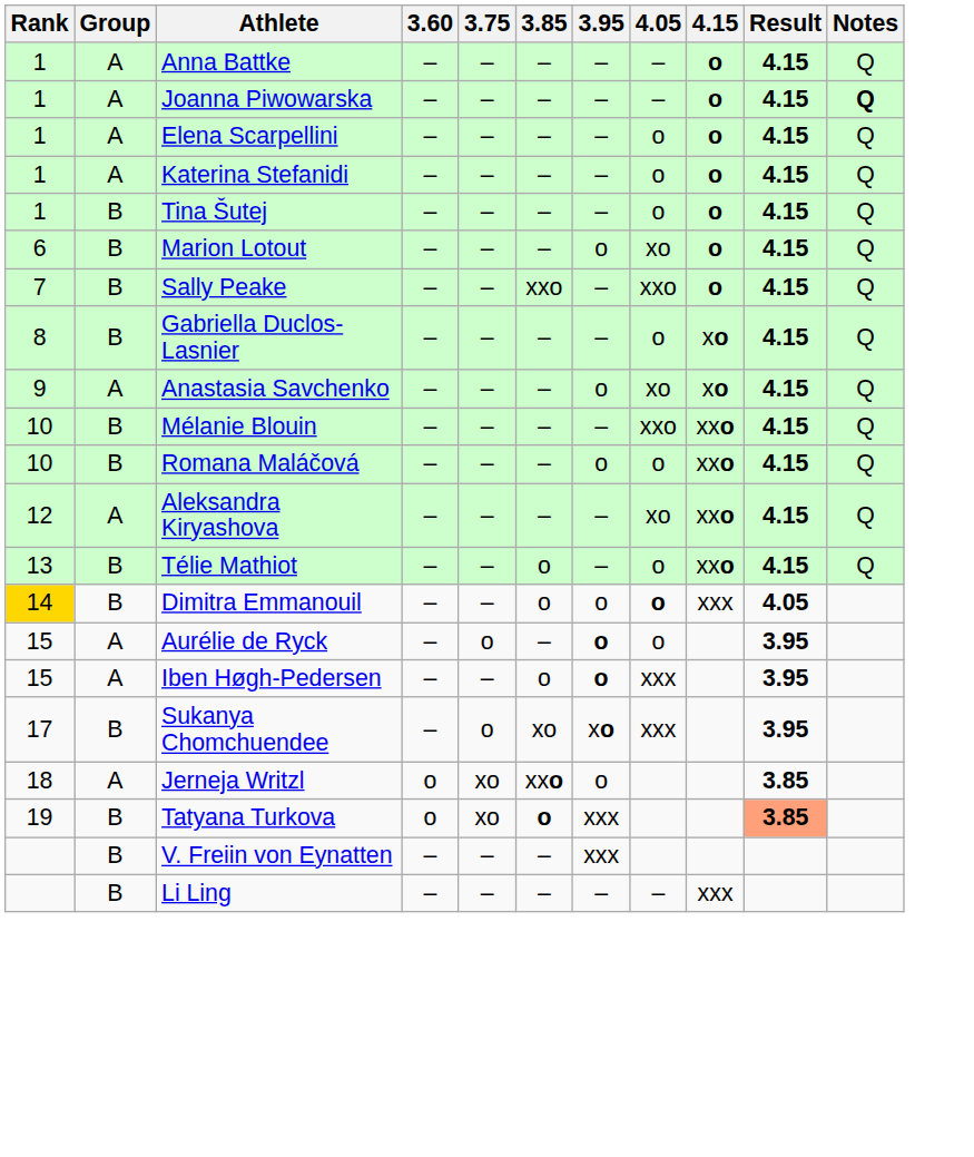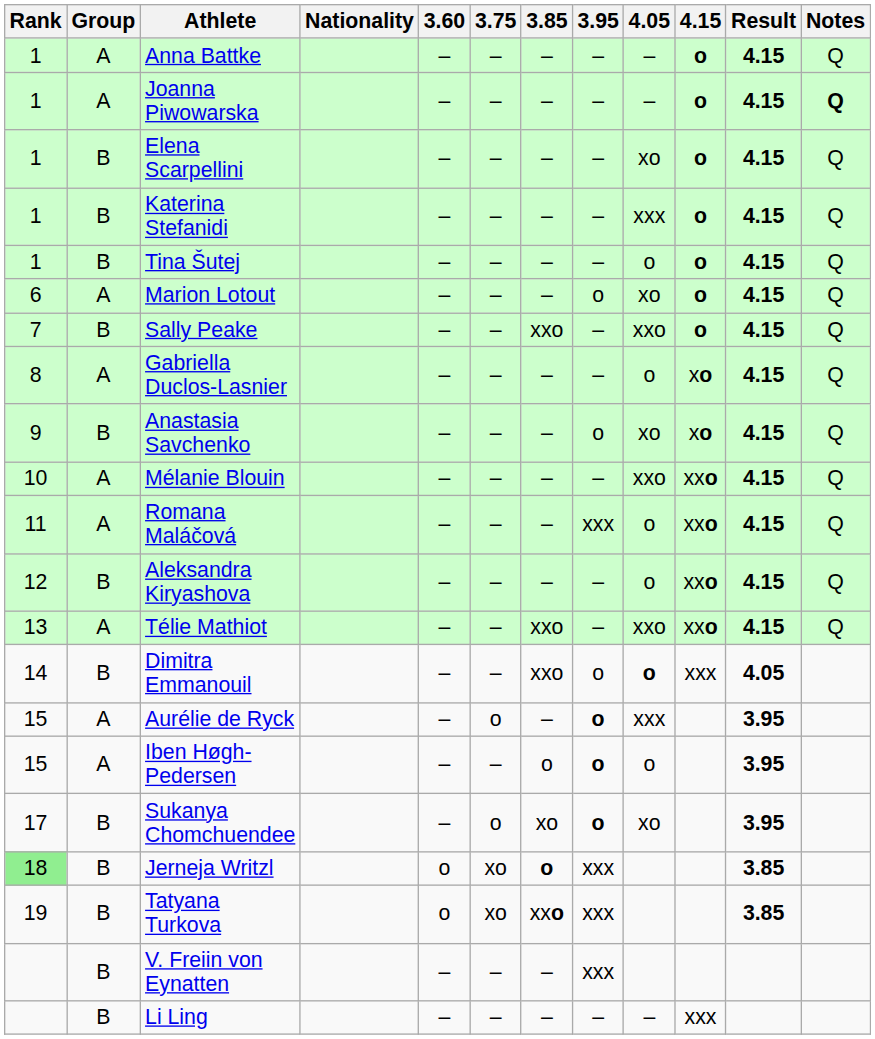 <table class="wikitable sortable" style="text-align:center">
 <tr>
 <th>Rank</th>
 <th>Group</th>
 <th>Athlete</th>
+<th>Nationality</th>
 <th>3.60</th>
 <th>3.75</th>
 <th>3.85</th>
 <th>3.95</th>
 <th>4.05</th>
 <th>4.15</th>
 <th>Result</th>
 <th>Notes</th>
 </tr>
 <tr bgcolor=ccffcc>
 <td>1</td>
 <td>A</td>
 <td align="left"><a href='#'>Anna Battke</a></td>
+<td align=left></td>
 <td>–</td>
 <td>–</td>
 <td>–</td>
 <td>–</td>
 <td>–</td>
 <td><strong>o</strong></td>
 <td><strong>4.15</strong></td>
 <td>Q</td>
 </tr>
 <tr bgcolor=ccffcc>
 <td>1</td>
 <td>A</td>
 <td align="left"><a href='#'>Joanna Piwowarska</a></td>
+<td align=left></td>
 <td>–</td>
 <td>–</td>
 <td>–</td>
 <td>–</td>
 <td>–</td>
 <td><strong>o</strong></td>
 <td><strong>4.15</strong></td>
 <td><strong>Q</strong></td>
 </tr>
 <tr bgcolor=ccffcc>
 <td>1</td>
-<td>A</td>
+<td>B</td>
 <td align="left"><a href='#'>Elena Scarpellini</a></td>
+<td align=left></td>
 <td>–</td>
 <td>–</td>
 <td>–</td>
 <td>–</td>
-<td>o</td>
+<td>xo</td>
 <td><strong>o</strong></td>
 <td><strong>4.15</strong></td>
 <td>Q</td>
 </tr>
 <tr bgcolor=ccffcc>
 <td>1</td>
-<td>A</td>
+<td>B</td>
 <td align="left"><a href='#'>Katerina Stefanidi</a></td>
+<td align=left></td>
 <td>–</td>
 <td>–</td>
 <td>–</td>
 <td>–</td>
-<td>o</td>
+<td>xxx</td>
 <td><strong>o</strong></td>
 <td><strong>4.15</strong></td>
 <td>Q</td>
 </tr>
 <tr bgcolor=ccffcc>
 <td>1</td>
 <td>B</td>
 <td align="left"><a href='#'>Tina Šutej</a></td>
+<td align=left></td>
 <td>–</td>
 <td>–</td>
 <td>–</td>
 <td>–</td>
 <td>o</td>
 <td><strong>o</strong></td>
 <td><strong>4.15</strong></td>
 <td>Q</td>
 </tr>
 <tr bgcolor=ccffcc>
 <td>6</td>
-<td>B</td>
+<td>A</td>
 <td align="left"><a href='#'>Marion Lotout</a></td>
+<td align=left></td>
 <td>–</td>
 <td>–</td>
 <td>–</td>
 <td>o</td>
 <td>xo</td>
 <td><strong>o</strong></td>
 <td><strong>4.15</strong></td>
 <td>Q</td>
 </tr>
 <tr bgcolor=ccffcc>
 <td>7</td>
 <td>B</td>
 <td align="left"><a href='#'>Sally Peake</a></td>
+<td align=left></td>
 <td>–</td>
 <td>–</td>
 <td>xxo</td>
 <td>–</td>
 <td>xxo</td>
 <td><strong>o</strong></td>
 <td><strong>4.15</strong></td>
 <td>Q</td>
 </tr>
 <tr bgcolor=ccffcc>
 <td>8</td>
-<td>B</td>
+<td>A</td>
 <td align="left"><a href='#'>Gabriella Duclos-Lasnier</a></td>
+<td align=left></td>
 <td>–</td>
 <td>–</td>
 <td>–</td>
 <td>–</td>
 <td>o</td>
 <td>x<strong>o</strong></td>
 <td><strong>4.15</strong></td>
 <td>Q</td>
 </tr>
 <tr bgcolor=ccffcc>
 <td>9</td>
-<td>A</td>
+<td>B</td>
 <td align="left"><a href='#'>Anastasia Savchenko</a></td>
+<td align=left></td>
 <td>–</td>
 <td>–</td>
 <td>–</td>
 <td>o</td>
 <td>xo</td>
 <td>x<strong>o</strong></td>
 <td><strong>4.15</strong></td>
 <td>Q</td>
 </tr>
 <tr bgcolor=ccffcc>
 <td>10</td>
-<td>B</td>
+<td>A</td>
 <td align="left"><a href='#'>Mélanie Blouin</a></td>
+<td align=left></td>
 <td>–</td>
 <td>–</td>
 <td>–</td>
 <td>–</td>
 <td>xxo</td>
 <td>xx<strong>o</strong></td>
 <td><strong>4.15</strong></td>
 <td>Q</td>
 </tr>
 <tr bgcolor=ccffcc>
-<td>10</td>
-<td>B</td>
+<td>11</td>
+<td>A</td>
 <td align="left"><a href='#'>Romana Maláčová</a></td>
+<td align=left></td>
 <td>–</td>
 <td>–</td>
 <td>–</td>
-<td>o</td>
+<td>xxx</td>
 <td>o</td>
 <td>xx<strong>o</strong></td>
 <td><strong>4.15</strong></td>
 <td>Q</td>
 </tr>
 <tr bgcolor=ccffcc>
 <td>12</td>
-<td>A</td>
+<td>B</td>
 <td align="left"><a href='#'>Aleksandra Kiryashova</a></td>
+<td align=left></td>
 <td>–</td>
 <td>–</td>
 <td>–</td>
 <td>–</td>
-<td>xo</td>
+<td>o</td>
 <td>xx<strong>o</strong></td>
 <td><strong>4.15</strong></td>
 <td>Q</td>
 </tr>
 <tr bgcolor=ccffcc>
 <td>13</td>
-<td>B</td>
+<td>A</td>
 <td align="left"><a href='#'>Télie Mathiot</a></td>
+<td align=left></td>
 <td>–</td>
 <td>–</td>
-<td>o</td>
+<td>xxo</td>
 <td>–</td>
-<td>o</td>
+<td>xxo</td>
 <td>xx<strong>o</strong></td>
 <td><strong>4.15</strong></td>
 <td>Q</td>
 </tr>
 <tr>
-<td style="background: gold;">14</td>
+<td>14</td>
 <td>B</td>
 <td align="left"><a href='#'>Dimitra Emmanouil</a></td>
+<td align=left></td>
 <td>–</td>
 <td>–</td>
-<td>o</td>
+<td>xxo</td>
 <td>o</td>
 <td><strong>o</strong></td>
 <td>xxx</td>
 <td><strong>4.05</strong></td>
 <td></td>
 </tr>
 <tr>
 <td>15</td>
 <td>A</td>
 <td align="left"><a href='#'>Aurélie de Ryck</a></td>
+<td align=left></td>
 <td>–</td>
 <td>o</td>
 <td>–</td>
 <td><strong>o</strong></td>
-<td>o</td>
+<td>xxx</td>
 <td></td>
 <td><strong>3.95</strong></td>
 <td></td>
 </tr>
 <tr>
 <td>15</td>
 <td>A</td>
 <td align="left"><a href='#'>Iben Høgh-Pedersen</a></td>
+<td align=left></td>
 <td>–</td>
 <td>–</td>
 <td>o</td>
 <td><strong>o</strong></td>
-<td>xxx</td>
+<td>o</td>
 <td></td>
 <td><strong>3.95</strong></td>
 <td></td>
 </tr>
 <tr>
 <td>17</td>
 <td>B</td>
 <td align="left"><a href='#'>Sukanya Chomchuendee</a></td>
+<td align=left></td>
 <td>–</td>
 <td>o</td>
 <td>xo</td>
-<td>x<strong>o</strong></td>
-<td>xxx</td>
+<td><strong>o</strong></td>
+<td>xo</td>
 <td></td>
 <td><strong>3.95</strong></td>
 <td></td>
 </tr>
 <tr>
-<td>18</td>
-<td>A</td>
+<td style="background: lightgreen;">18</td>
+<td>B</td>
 <td align="left"><a href='#'>Jerneja Writzl</a></td>
+<td align=left></td>
 <td>o</td>
 <td>xo</td>
-<td>xx<strong>o</strong></td>
-<td>o</td>
+<td><strong>o</strong></td>
+<td>xxx</td>
 <td></td>
 <td></td>
 <td><strong>3.85</strong></td>
 <td></td>
 </tr>
 <tr>
 <td>19</td>
 <td>B</td>
 <td align="left"><a href='#'>Tatyana Turkova</a></td>
+<td align=left></td>
 <td>o</td>
 <td>xo</td>
-<td><strong>o</strong></td>
+<td>xx<strong>o</strong></td>
 <td>xxx</td>
 <td></td>
 <td></td>
-<td style="background: lightsalmon;"><strong>3.85</strong></td>
+<td><strong>3.85</strong></td>
 <td></td>
 </tr>
 <tr>
 <td></td>
 <td>B</td>
 <td align="left"><a href='#'>V. Freiin von Eynatten</a></td>
+<td align=left></td>
 <td>–</td>
 <td>–</td>
 <td>–</td>
 <td>xxx</td>
 <td></td>
 <td></td>
 <td><strong></strong></td>
 <td></td>
 </tr>
 <tr>
 <td></td>
 <td>B</td>
 <td align="left"><a href='#'>Li Ling</a></td>
+<td align=left></td>
 <td>–</td>
 <td>–</td>
 <td>–</td>
 <td>–</td>
 <td>–</td>
 <td>xxx</td>
 <td><strong></strong></td>
 <td></td>
 </tr>
 </table>
